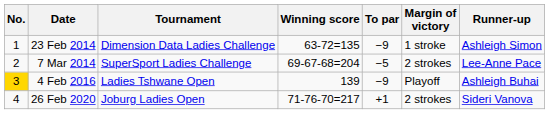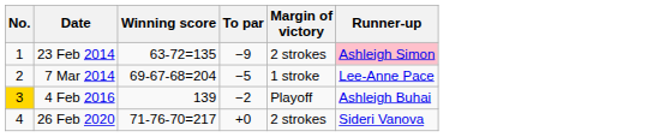 <table class="wikitable" style="font-size:100%;">
 <tr>
 <th>No.</th>
 <th>Date</th>
-<th>Tournament</th>
 <th>Winning score</th>
 <th>To par</th>
 <th>Margin of<br>victory</th>
 <th>Runner-up</th>
 </tr>
 <tr>
 <td align=center>1</td>
 <td align=right>23 Feb <a href='#'>2014</a></td>
-<td><a href='#'>Dimension Data Ladies Challenge</a></td>
 <td align=right>63-72=135</td>
 <td align=center>−9</td>
-<td>1 stroke</td>
-<td> <a href='#'>Ashleigh Simon</a></td>
+<td>2 strokes</td>
+<td style="background: pink;"> <a href='#'>Ashleigh Simon</a></td>
 </tr>
 <tr>
 <td align=center>2</td>
 <td align=right>7 Mar <a href='#'>2014</a></td>
-<td><a href='#'>SuperSport Ladies Challenge</a></td>
 <td align=right>69-67-68=204</td>
 <td align=center>−5</td>
-<td>2 strokes</td>
+<td>1 stroke</td>
 <td> <a href='#'>Lee-Anne Pace</a></td>
 </tr>
 <tr>
 <td align=center style="background: gold;">3</td>
 <td align=right>4 Feb <a href='#'>2016</a></td>
-<td><a href='#'>Ladies Tshwane Open</a></td>
 <td align=right>139</td>
-<td align=center>−9</td>
+<td align=center>−2</td>
 <td>Playoff</td>
 <td> <a href='#'>Ashleigh Buhai</a></td>
 </tr>
 <tr>
 <td align=center>4</td>
 <td align=right>26 Feb <a href='#'>2020</a></td>
-<td><a href='#'>Joburg Ladies Open</a></td>
 <td align=right>71-76-70=217</td>
-<td align=center>+1</td>
+<td align=center>+0</td>
 <td>2 strokes</td>
 <td> <a href='#'>Sideri Vanova</a></td>
 </tr>
 </table>
